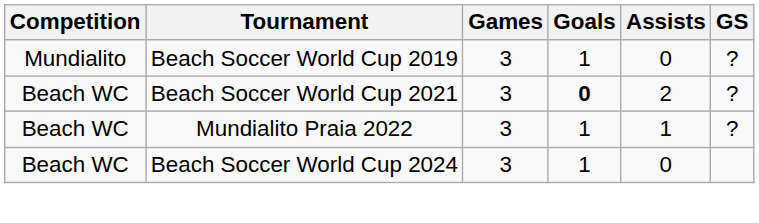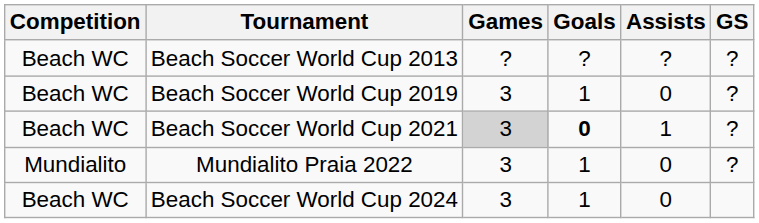 <table class="wikitable" style="text-align:center;">
 <tr>
 <th>Competition</th>
 <th>Tournament</th>
 <th>Games</th>
 <th>Goals</th>
 <th>Assists</th>
 <th>GS</th>
 </tr>
 <tr>
-<td>Mundialito</td>
+<td>Beach WC</td>
+<td>Beach Soccer World Cup 2013</td>
+<td>?</td>
+<td>?</td>
+<td>?</td>
+<td>?</td>
+</tr>
+<tr>
+<td>Beach WC</td>
 <td>Beach Soccer World Cup 2019</td>
 <td>3</td>
 <td>1</td>
 <td>0</td>
 <td>?</td>
 </tr>
 <tr>
 <td>Beach WC</td>
 <td>Beach Soccer World Cup 2021</td>
-<td>3</td>
+<td style="background: lightgrey;">3</td>
 <td><strong>0</strong></td>
-<td>2</td>
+<td>1</td>
 <td>?</td>
 </tr>
 <tr>
-<td>Beach WC</td>
+<td>Mundialito</td>
 <td>Mundialito Praia 2022</td>
 <td>3</td>
 <td>1</td>
-<td>1</td>
+<td>0</td>
 <td>?</td>
 </tr>
 <tr>
 <td>Beach WC</td>
 <td>Beach Soccer World Cup 2024</td>
 <td>3</td>
 <td>1</td>
 <td>0</td>
 <td></td>
 </tr>
 </table>
